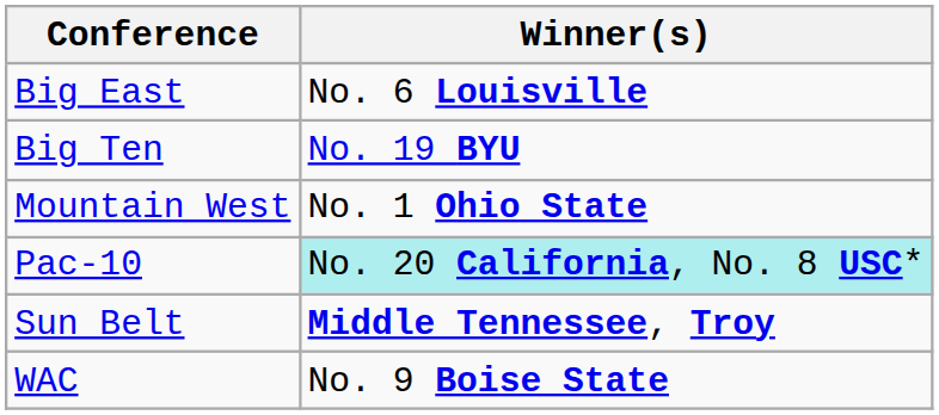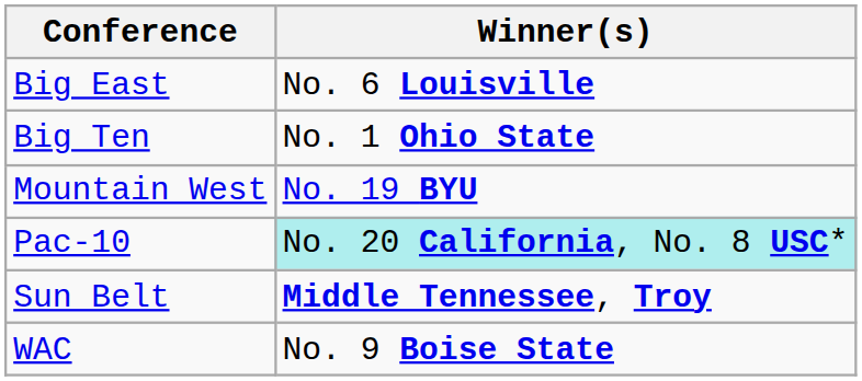 <table class="wikitable">
 <tr>
 <th>Conference</th>
 <th>Winner(s)</th>
 </tr>
 <tr>
 <td><a href='#'>Big East</a></td>
 <td>No. 6 <strong><a href='#'>Louisville</a></strong></td>
 </tr>
 <tr>
 <td><a href='#'>Big Ten</a></td>
-<td><a href='#'>No. 19 <strong>BYU</strong></a></td>
+<td>No. 1 <strong><a href='#'>Ohio State</a></strong></td>
 </tr>
 <tr>
 <td><a href='#'>Mountain West</a></td>
-<td>No. 1 <strong><a href='#'>Ohio State</a></strong></td>
+<td><a href='#'>No. 19 <strong>BYU</strong></a></td>
 </tr>
 <tr>
 <td><a href='#'>Pac-10</a></td>
 <td style="background: paleturquoise;">No. 20 <strong><a href='#'>California</a></strong>, No. 8 <strong><a href='#'>USC</a></strong>*</td>
 </tr>
 <tr>
 <td><a href='#'>Sun Belt</a></td>
 <td><strong><a href='#'>Middle Tennessee</a></strong>, <strong><a href='#'>Troy</a></strong></td>
 </tr>
 <tr>
 <td><a href='#'>WAC</a></td>
 <td>No. 9 <strong><a href='#'>Boise State</a></strong></td>
 </tr>
 </table>
